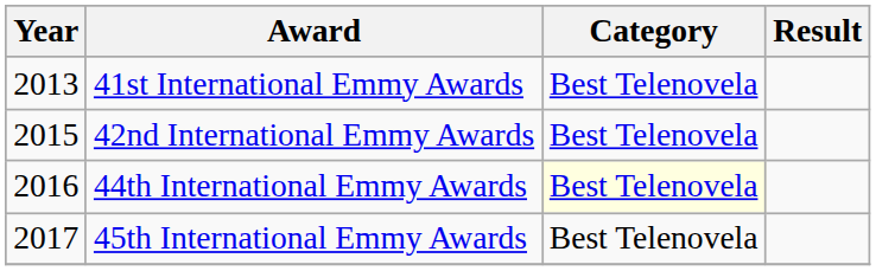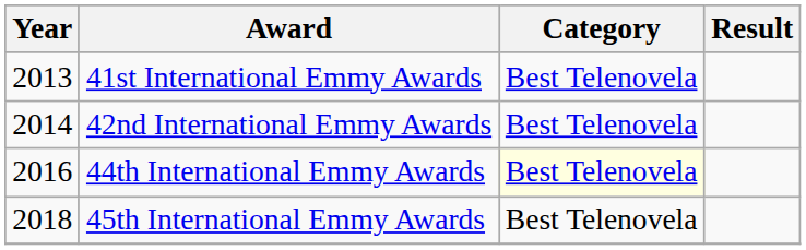 <table class="wikitable">
 <tr>
 <th>Year</th>
 <th>Award</th>
 <th>Category</th>
 <th>Result</th>
 </tr>
 <tr>
 <td>2013</td>
 <td><a href='#'>41st International Emmy Awards</a></td>
 <td><a href='#'>Best Telenovela</a></td>
 <td></td>
 </tr>
 <tr>
-<td>2015</td>
+<td>2014</td>
 <td><a href='#'>42nd International Emmy Awards</a></td>
 <td><a href='#'>Best Telenovela</a></td>
 <td></td>
 </tr>
 <tr>
 <td>2016</td>
 <td><a href='#'>44th International Emmy Awards</a></td>
 <td style="background: lightyellow;"><a href='#'>Best Telenovela</a></td>
 <td></td>
 </tr>
 <tr>
-<td>2017</td>
+<td>2018</td>
 <td><a href='#'>45th International Emmy Awards</a></td>
 <td>Best Telenovela</td>
 <td></td>
 </tr>
 <tr>
 </tr>
 </table>
